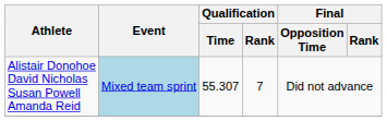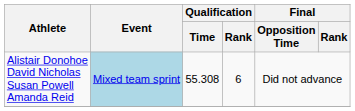 <table class=wikitable>
 <tr>
 <th rowspan="2">Athlete</th>
 <th rowspan="2">Event</th>
 <th colspan="2">Qualification</th>
 <th colspan="2">Final</th>
 </tr>
 <tr>
 <th>Time</th>
 <th>Rank</th>
 <th>Opposition<br>Time</th>
 <th>Rank</th>
 </tr>
 <tr>
 <td><a href='#'>Alistair Donohoe</a> <br> <a href='#'>David Nicholas</a> <br> <a href='#'>Susan Powell</a> <br> <a href='#'>Amanda Reid</a></td>
 <td style="background: lightblue;"><a href='#'>Mixed team sprint</a></td>
-<td align="center">55.307</td>
-<td align="center">7</td>
+<td align="center">55.308</td>
+<td align="center">6</td>
 <td align="center" colspan=2>Did not advance</td>
 </tr>
 <tr>
 </tr>
 </table>
